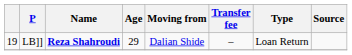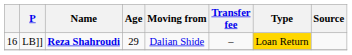 <table class="wikitable sortable " style="text-align:center">
 <tr>
 <th></th>
 <th><a href='#'>P</a></th>
 <th>Name</th>
 <th>Age</th>
 <th>Moving from</th>
 <th><a href='#'>Transfer<br>fee</a></th>
 <th>Type</th>
 <th>Source</th>
 </tr>
 <tr>
-<td>19</td>
+<td>16</td>
 <td [[>LB]]</td>
 <td><strong><a href='#'>Reza Shahroudi</a></strong></td>
 <td>29</td>
 <td> <a href='#'>Dalian Shide</a></td>
 <td>–</td>
-<td>Loan Return</td>
+<td style="background: gold;">Loan Return</td>
 <td></td>
 </tr>
 <tr>
 </tr>
 </table>
